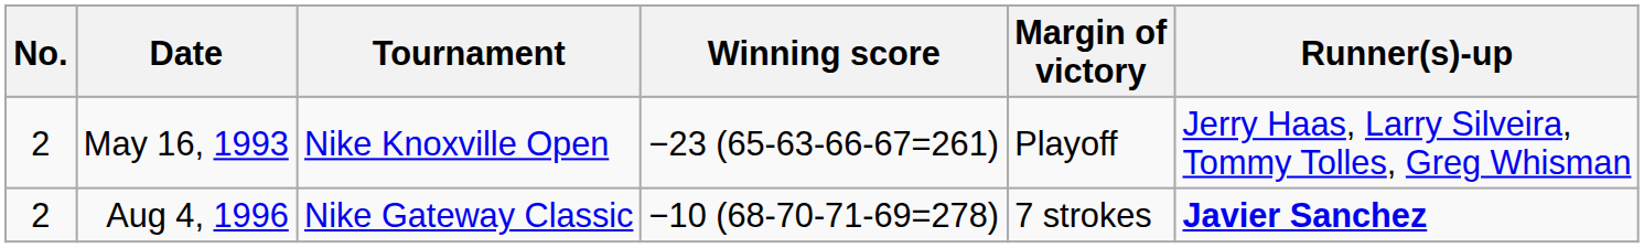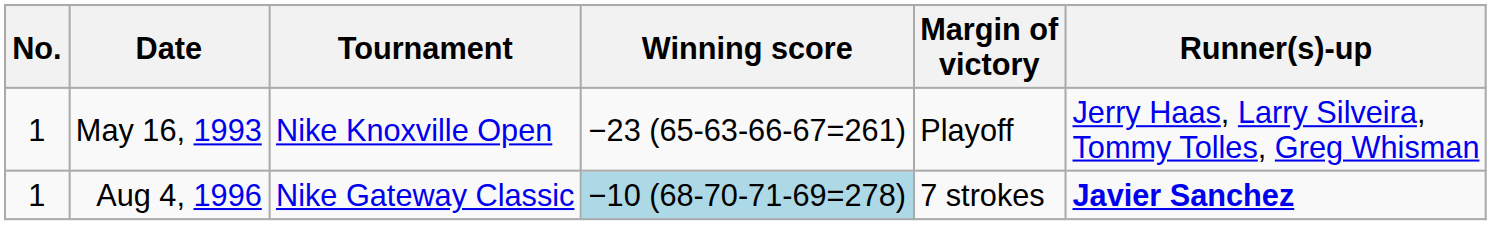 <table class="wikitable" style="font-size:95%;">
 <tr>
 <th>No.</th>
 <th>Date</th>
 <th>Tournament</th>
 <th>Winning score</th>
 <th>Margin of<br>victory</th>
 <th>Runner(s)-up</th>
 </tr>
 <tr>
-<td align=center>2</td>
+<td align=center>1</td>
 <td align=right>May 16, <a href='#'>1993</a></td>
 <td><a href='#'>Nike Knoxville Open</a></td>
 <td>−23 (65-63-66-67=261)</td>
 <td>Playoff</td>
 <td> <a href='#'>Jerry Haas</a>,  <a href='#'>Larry Silveira</a>,<br> <a href='#'>Tommy Tolles</a>,  <a href='#'>Greg Whisman</a></td>
 </tr>
 <tr>
-<td align=center>2</td>
+<td align=center>1</td>
 <td align=right>Aug 4, <a href='#'>1996</a></td>
 <td><a href='#'>Nike Gateway Classic</a></td>
-<td>−10 (68-70-71-69=278)</td>
+<td style="background: lightblue;">−10 (68-70-71-69=278)</td>
 <td>7 strokes</td>
 <td><strong> <a href='#'>Javier Sanchez</a></strong></td>
 </tr>
 </table>
